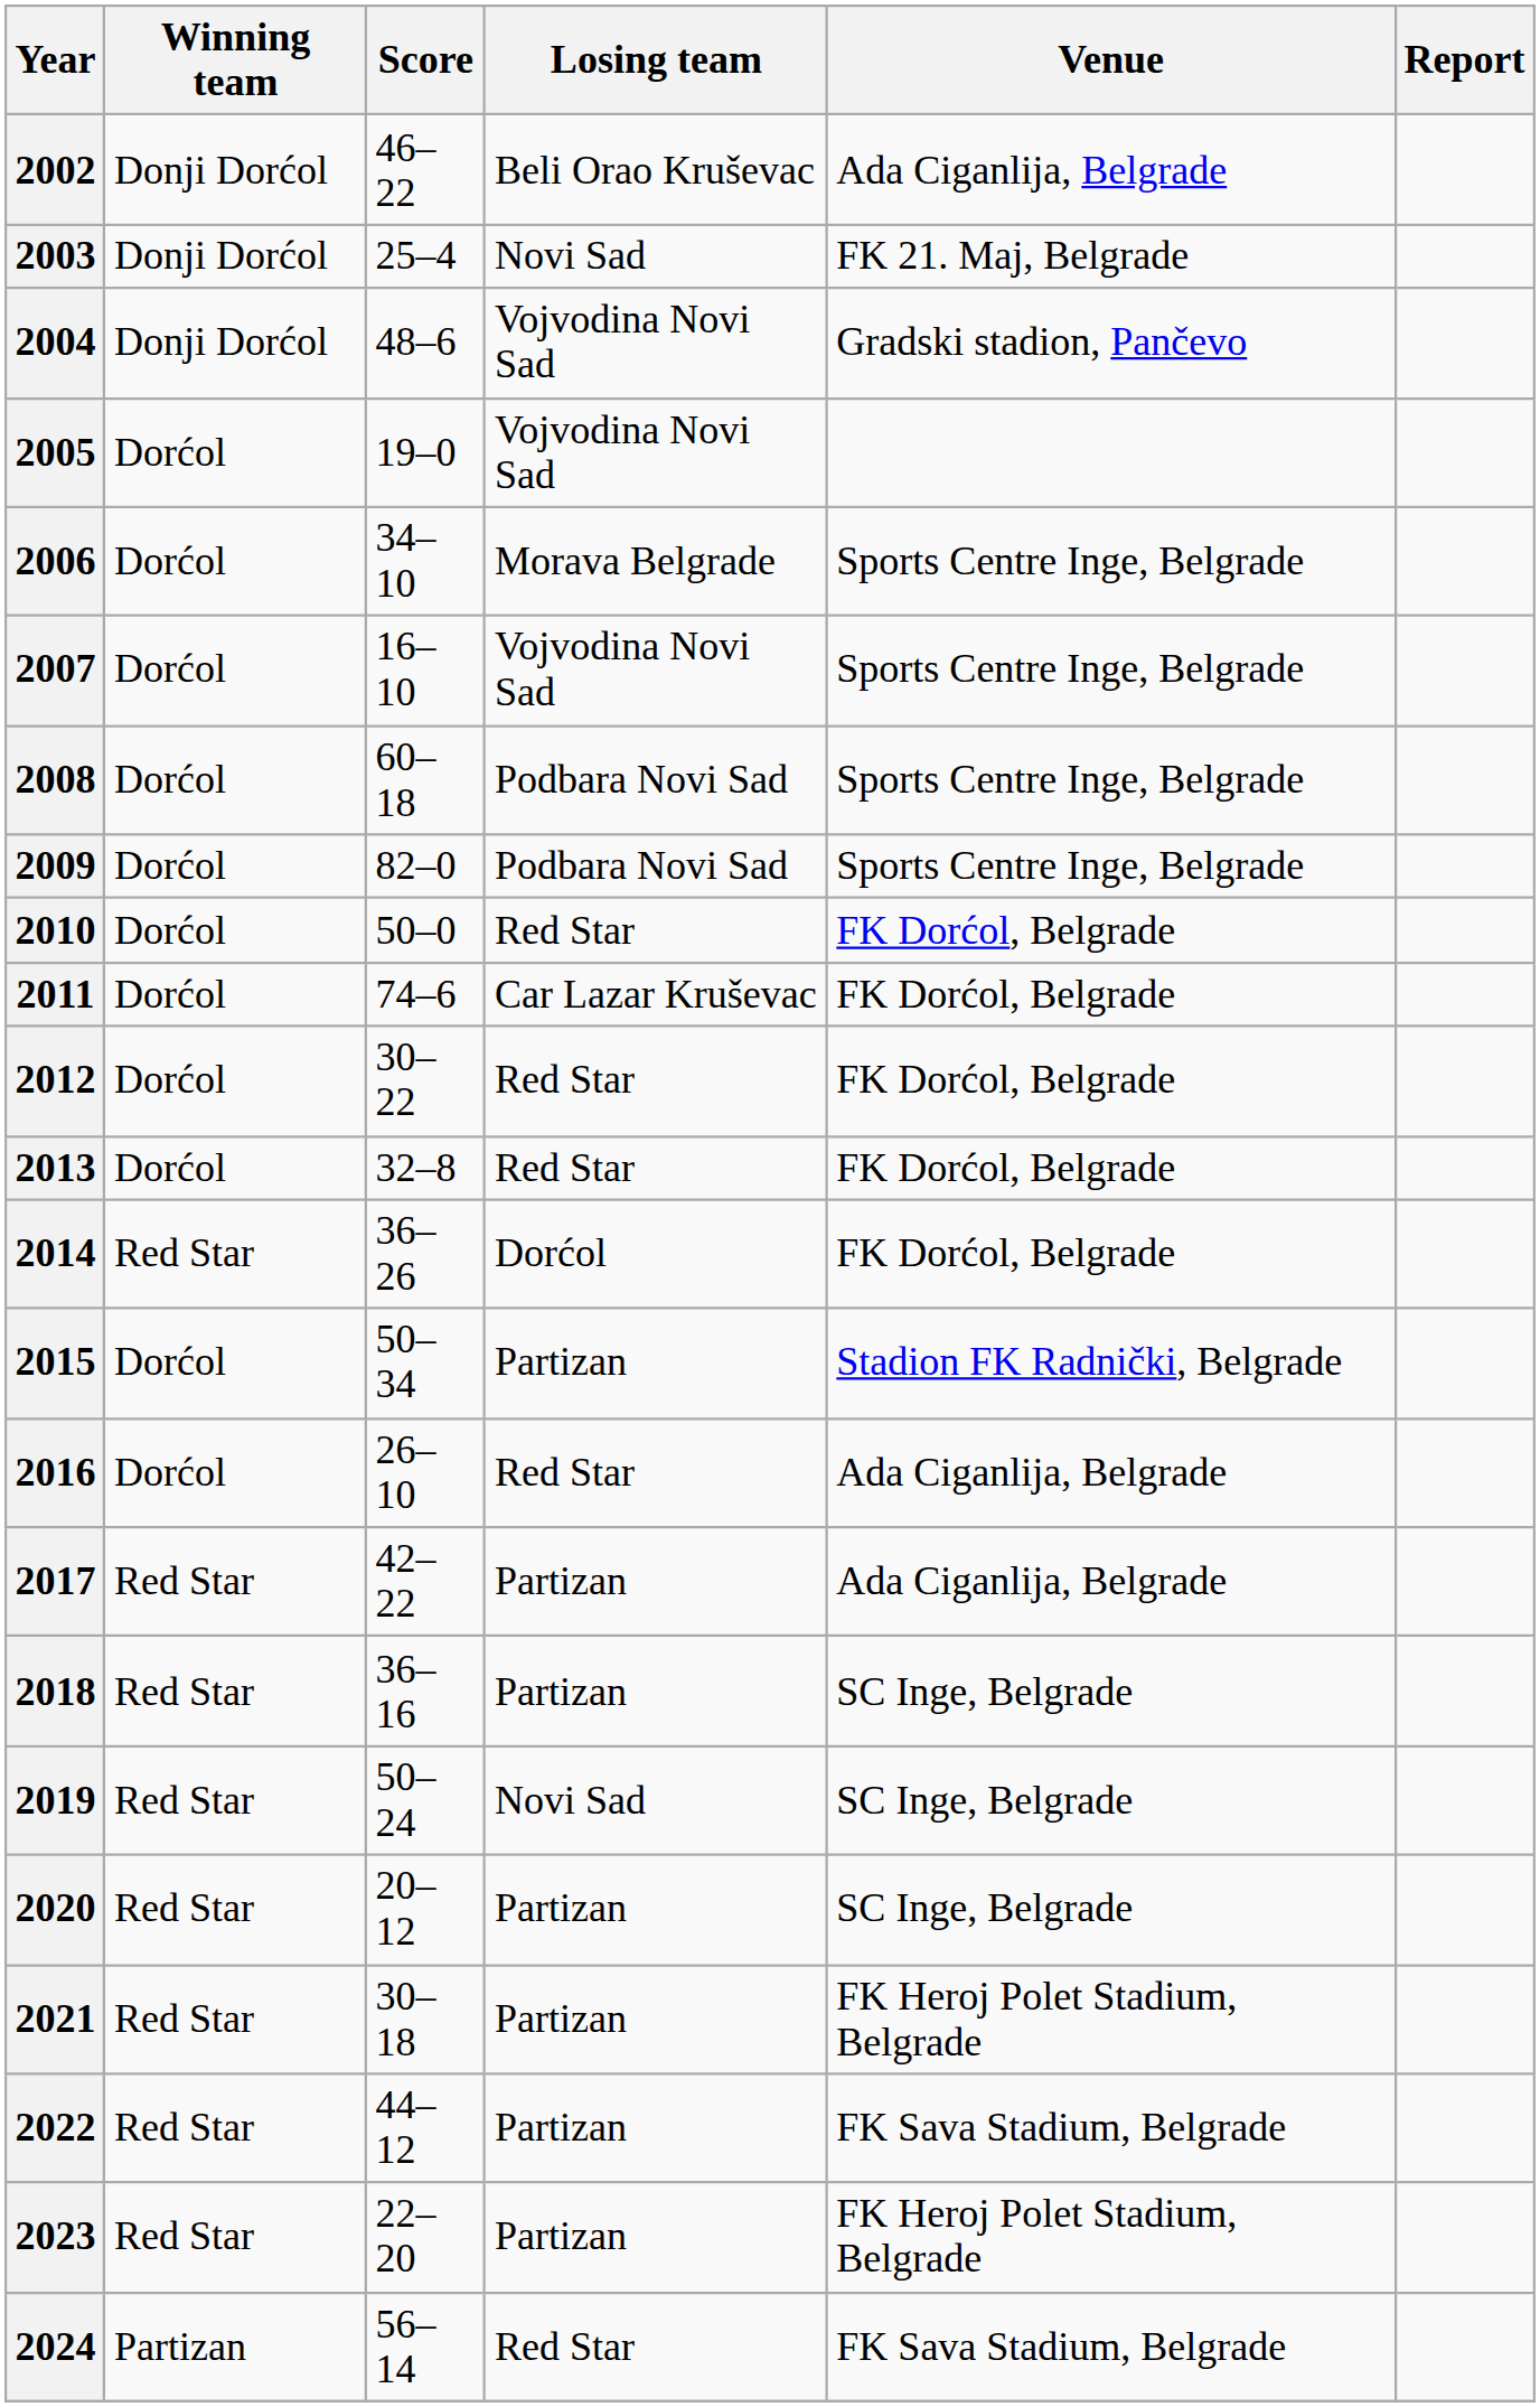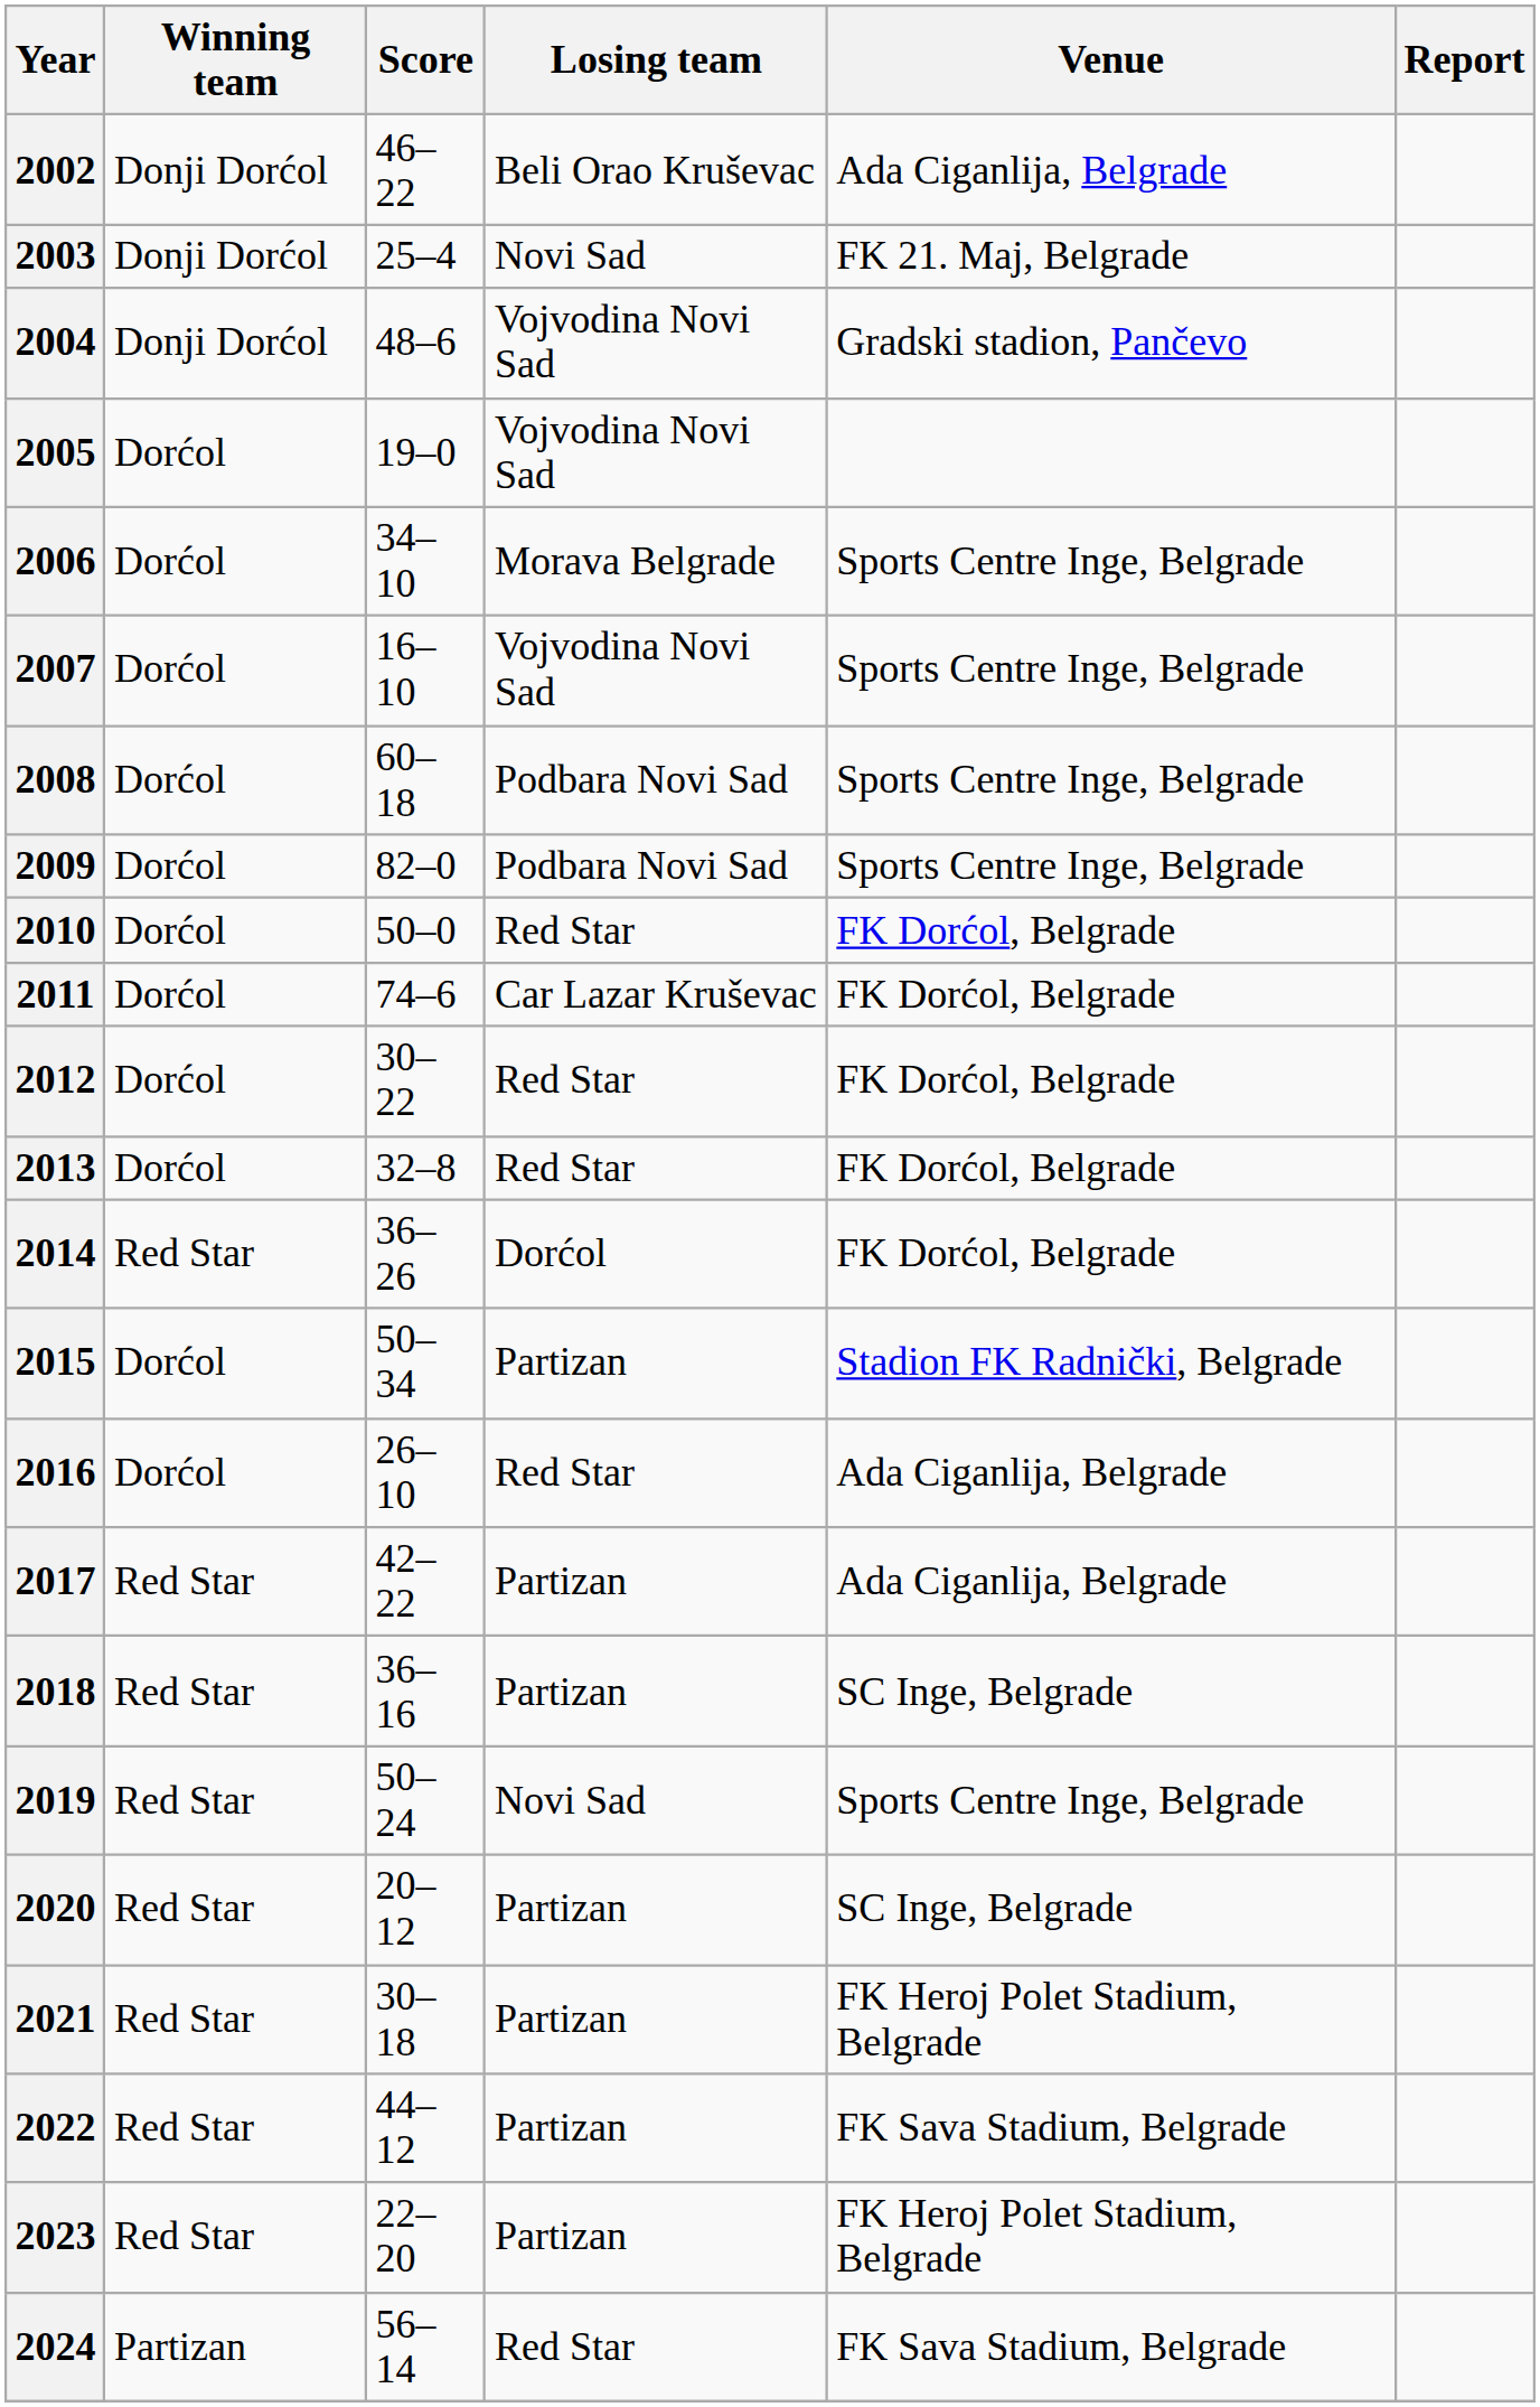 <table class="wikitable defaultleft col3center col6right">
 <tr>
 <th scope="col">Year</th>
 <th scope="col">Winning team</th>
 <th scope="col">Score</th>
 <th scope="col">Losing team</th>
 <th scope="col">Venue</th>
 <th scope="col">Report</th>
 </tr>
 <tr>
 <th scope="row">2002</th>
 <td>Donji Dorćol</td>
 <td>46–22</td>
 <td>Beli Orao Kruševac</td>
 <td>Ada Ciganlija, <a href='#'>Belgrade</a></td>
 <td></td>
 </tr>
 <tr>
 <th scope="row">2003</th>
 <td>Donji Dorćol</td>
 <td>25–4</td>
 <td>Novi Sad</td>
 <td>FK 21. Maj, Belgrade</td>
 <td></td>
 </tr>
 <tr>
 <th scope="row">2004</th>
 <td>Donji Dorćol</td>
 <td>48–6</td>
 <td>Vojvodina Novi Sad</td>
 <td>Gradski stadion, <a href='#'>Pančevo</a></td>
 <td></td>
 </tr>
 <tr>
 <th scope="row">2005</th>
 <td>Dorćol</td>
 <td>19–0</td>
 <td>Vojvodina Novi Sad</td>
 <td></td>
 <td></td>
 </tr>
 <tr>
 <th scope="row">2006</th>
 <td>Dorćol</td>
 <td>34–10</td>
 <td>Morava Belgrade</td>
 <td>Sports Centre Inge, Belgrade</td>
 <td></td>
 </tr>
 <tr>
 <th scope="row">2007</th>
 <td>Dorćol</td>
 <td>16–10</td>
 <td>Vojvodina Novi Sad</td>
 <td>Sports Centre Inge, Belgrade</td>
 <td></td>
 </tr>
 <tr>
 <th scope="row">2008</th>
 <td>Dorćol</td>
 <td>60–18</td>
 <td>Podbara Novi Sad</td>
 <td>Sports Centre Inge, Belgrade</td>
 <td></td>
 </tr>
 <tr>
 <th scope="row">2009</th>
 <td>Dorćol</td>
 <td>82–0</td>
 <td>Podbara Novi Sad</td>
 <td>Sports Centre Inge, Belgrade</td>
 <td></td>
 </tr>
 <tr>
 <th scope="row">2010</th>
 <td>Dorćol</td>
 <td>50–0</td>
 <td>Red Star</td>
 <td><a href='#'>FK Dorćol</a>, Belgrade</td>
 <td></td>
 </tr>
 <tr>
 <th scope="row">2011</th>
 <td>Dorćol</td>
 <td>74–6</td>
 <td>Car Lazar Kruševac</td>
 <td>FK Dorćol, Belgrade</td>
 <td></td>
 </tr>
 <tr>
 <th scope="row">2012</th>
 <td>Dorćol</td>
 <td>30–22</td>
 <td>Red Star</td>
 <td>FK Dorćol, Belgrade</td>
 <td></td>
 </tr>
 <tr>
 <th scope="row">2013</th>
 <td>Dorćol</td>
 <td>32–8</td>
 <td>Red Star</td>
 <td>FK Dorćol, Belgrade</td>
 <td></td>
 </tr>
 <tr>
 <th scope="row">2014</th>
 <td>Red Star</td>
 <td>36–26</td>
 <td>Dorćol</td>
 <td>FK Dorćol, Belgrade</td>
 <td></td>
 </tr>
 <tr>
 <th scope="row">2015</th>
 <td>Dorćol</td>
 <td>50–34</td>
 <td>Partizan</td>
 <td><a href='#'>Stadion FK Radnički</a>, Belgrade</td>
 <td></td>
 </tr>
 <tr>
 <th scope="row">2016</th>
 <td>Dorćol</td>
 <td>26–10</td>
 <td>Red Star</td>
 <td>Ada Ciganlija, Belgrade</td>
 <td></td>
 </tr>
 <tr>
 <th scope="row">2017</th>
 <td>Red Star</td>
 <td>42–22</td>
 <td>Partizan</td>
 <td>Ada Ciganlija, Belgrade</td>
 <td></td>
 </tr>
 <tr>
 <th scope="row">2018</th>
 <td>Red Star</td>
 <td>36–16</td>
 <td>Partizan</td>
 <td>SC Inge, Belgrade</td>
 <td></td>
 </tr>
 <tr>
 <th scope="row">2019</th>
 <td>Red Star</td>
 <td>50–24</td>
 <td>Novi Sad</td>
-<td>SC Inge, Belgrade</td>
+<td>Sports Centre Inge, Belgrade</td>
 <td></td>
 </tr>
 <tr>
 <th scope="row">2020</th>
 <td>Red Star</td>
 <td>20–12</td>
 <td>Partizan</td>
 <td>SC Inge, Belgrade</td>
 <td></td>
 </tr>
 <tr>
 <th scope="row">2021</th>
 <td>Red Star</td>
 <td>30–18</td>
 <td>Partizan</td>
 <td>FK Heroj Polet Stadium, Belgrade</td>
 <td></td>
 </tr>
 <tr>
 <th scope="row">2022</th>
 <td>Red Star</td>
 <td>44–12</td>
 <td>Partizan</td>
 <td>FK Sava Stadium, Belgrade</td>
 <td></td>
 </tr>
 <tr>
 <th scope="row">2023</th>
 <td>Red Star</td>
 <td>22–20</td>
 <td>Partizan</td>
 <td>FK Heroj Polet Stadium, Belgrade</td>
 <td></td>
 </tr>
 <tr>
 <th scope="row">2024</th>
 <td>Partizan</td>
 <td>56–14</td>
 <td>Red Star</td>
 <td>FK Sava Stadium, Belgrade</td>
 <td></td>
 </tr>
 <tr>
 </tr>
 </table>
